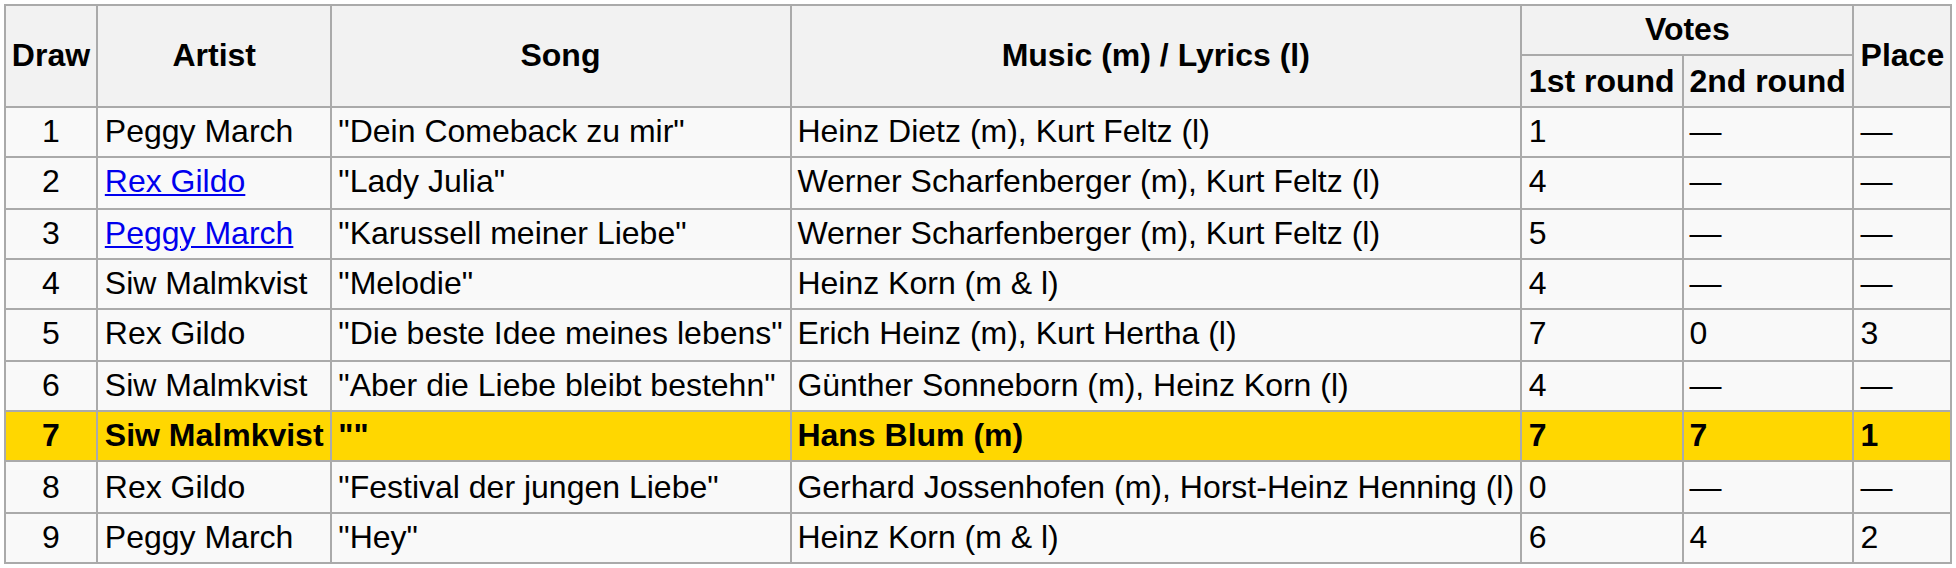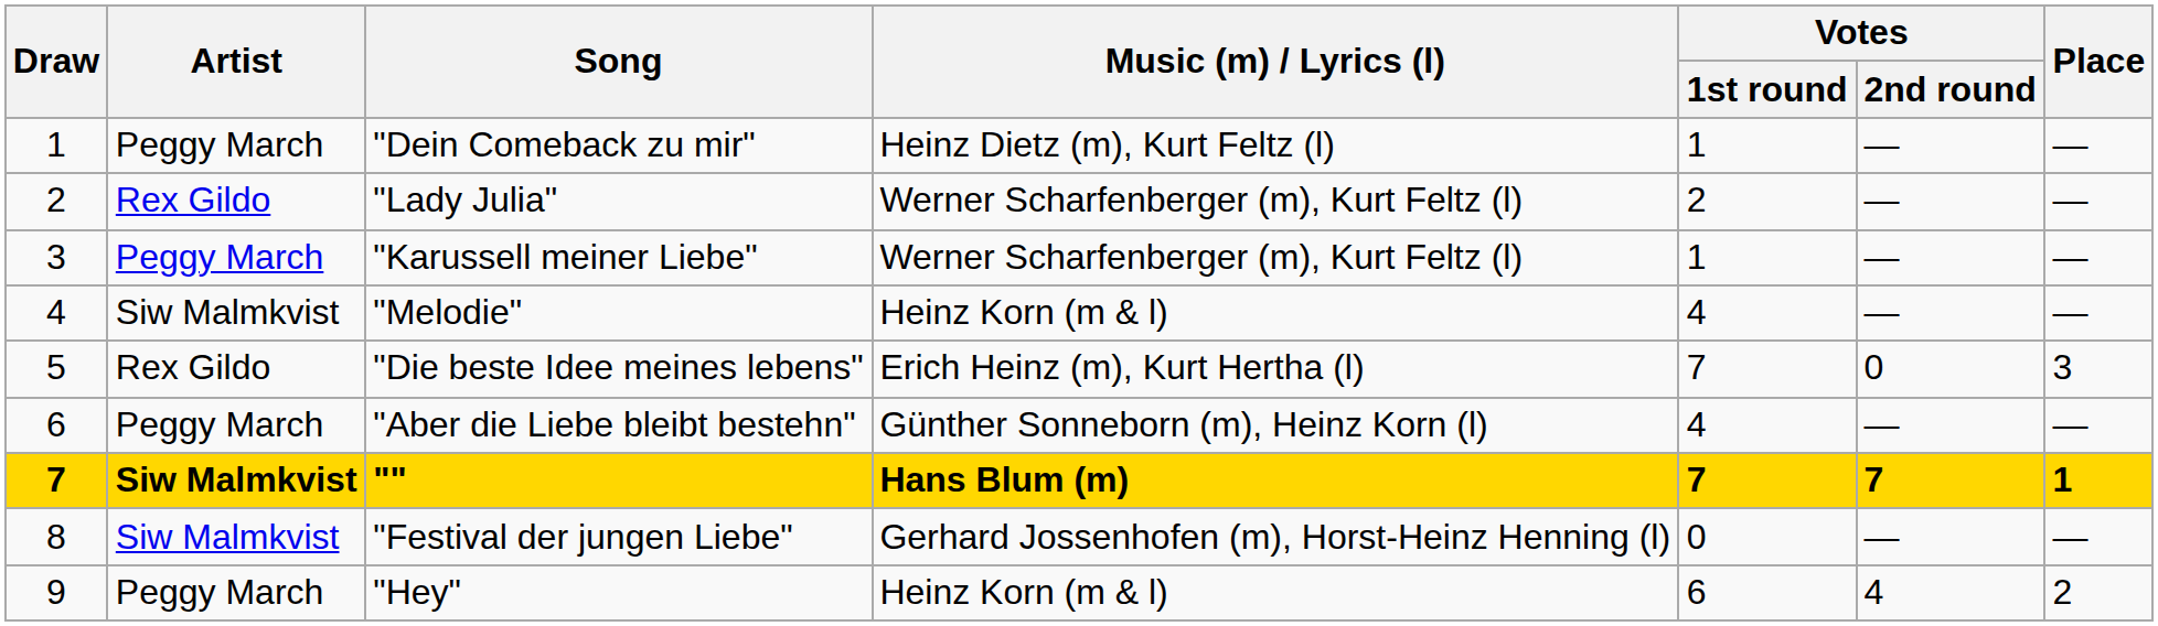 <table class="sortable wikitable" style="margin: 1em auto 1em auto;">
 <tr>
 <th rowspan="2">Draw</th>
 <th rowspan="2">Artist</th>
 <th rowspan="2">Song</th>
 <th rowspan="2">Music (m) / Lyrics (l)</th>
 <th colspan="2">Votes</th>
 <th rowspan="2">Place</th>
 </tr>
 <tr>
 <th>1st round</th>
 <th>2nd round</th>
 </tr>
 <tr>
 <td align="center">1</td>
 <td>Peggy March</td>
 <td>"Dein Comeback zu mir"</td>
 <td>Heinz Dietz (m), Kurt Feltz (l)</td>
 <td>1</td>
 <td>—</td>
 <td>—</td>
 </tr>
 <tr>
 <td align="center">2</td>
 <td><a href='#'>Rex Gildo</a></td>
 <td>"Lady Julia"</td>
 <td>Werner Scharfenberger (m), Kurt Feltz (l)</td>
-<td>4</td>
+<td>2</td>
 <td>—</td>
 <td>—</td>
 </tr>
 <tr>
 <td align="center">3</td>
 <td><a href='#'>Peggy March</a></td>
 <td>"Karussell meiner Liebe"</td>
 <td>Werner Scharfenberger (m), Kurt Feltz (l)</td>
-<td>5</td>
+<td>1</td>
 <td>—</td>
 <td>—</td>
 </tr>
 <tr>
 <td align="center">4</td>
 <td>Siw Malmkvist</td>
 <td>"Melodie"</td>
 <td>Heinz Korn (m & l)</td>
 <td>4</td>
 <td>—</td>
 <td>—</td>
 </tr>
 <tr>
 <td align="center">5</td>
 <td>Rex Gildo</td>
 <td>"Die beste Idee meines lebens"</td>
 <td>Erich Heinz (m), Kurt Hertha (l)</td>
 <td>7</td>
 <td>0</td>
 <td>3</td>
 </tr>
 <tr>
 <td align="center">6</td>
-<td>Siw Malmkvist</td>
+<td>Peggy March</td>
 <td>"Aber die Liebe bleibt bestehn"</td>
 <td>Günther Sonneborn (m), Heinz Korn (l)</td>
 <td>4</td>
 <td>—</td>
 <td>—</td>
 </tr>
 <tr style="font-weight:bold; background: gold;">
 <td align="center">7</td>
 <td>Siw Malmkvist</td>
 <td>""</td>
 <td>Hans Blum (m)</td>
 <td>7</td>
 <td>7</td>
 <td>1</td>
 </tr>
 <tr>
 <td align="center">8</td>
-<td>Rex Gildo</td>
+<td><a href='#'>Siw Malmkvist</a></td>
 <td>"Festival der jungen Liebe"</td>
 <td>Gerhard Jossenhofen (m), Horst-Heinz Henning (l)</td>
 <td>0</td>
 <td>—</td>
 <td>—</td>
 </tr>
 <tr>
 <td align="center">9</td>
 <td>Peggy March</td>
 <td>"Hey"</td>
 <td>Heinz Korn (m & l)</td>
 <td>6</td>
 <td>4</td>
 <td>2</td>
 </tr>
 <tr>
 </tr>
 </table>
